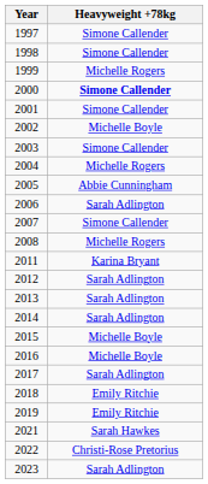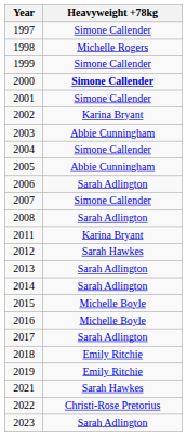 <table class="wikitable" style="text-align:center">
 <tr>
 <th width=50>Year</th>
 <th width=200>Heavyweight +78kg</th>
 </tr>
 <tr>
 <td>1997</td>
 <td><a href='#'>Simone Callender</a></td>
 </tr>
 <tr>
 <td>1998</td>
-<td><a href='#'>Simone Callender</a></td>
+<td><a href='#'>Michelle Rogers</a></td>
 </tr>
 <tr>
 <td>1999</td>
-<td><a href='#'>Michelle Rogers</a></td>
+<td><a href='#'>Simone Callender</a></td>
 </tr>
 <tr>
 <td>2000</td>
 <td><strong><a href='#'>Simone Callender</a></strong></td>
 </tr>
 <tr>
 <td>2001</td>
 <td><a href='#'>Simone Callender</a></td>
 </tr>
 <tr>
 <td>2002</td>
-<td><a href='#'>Michelle Boyle</a></td>
+<td><a href='#'>Karina Bryant</a></td>
 </tr>
 <tr>
 <td>2003</td>
-<td><a href='#'>Simone Callender</a></td>
+<td><a href='#'>Abbie Cunningham</a></td>
 </tr>
 <tr>
 <td>2004</td>
-<td><a href='#'>Michelle Rogers</a></td>
+<td><a href='#'>Simone Callender</a></td>
 </tr>
 <tr>
 <td>2005</td>
 <td><a href='#'>Abbie Cunningham</a></td>
 </tr>
 <tr>
 <td>2006</td>
 <td><a href='#'>Sarah Adlington</a></td>
 </tr>
 <tr>
 <td>2007</td>
 <td><a href='#'>Simone Callender</a></td>
 </tr>
 <tr>
 <td>2008</td>
-<td><a href='#'>Michelle Rogers</a></td>
+<td><a href='#'>Sarah Adlington</a></td>
 </tr>
 <tr>
 <td>2011</td>
 <td><a href='#'>Karina Bryant</a></td>
 </tr>
 <tr>
 <td>2012</td>
-<td><a href='#'>Sarah Adlington</a></td>
+<td><a href='#'>Sarah Hawkes</a></td>
 </tr>
 <tr>
 <td>2013</td>
 <td><a href='#'>Sarah Adlington</a></td>
 </tr>
 <tr>
 <td>2014</td>
 <td><a href='#'>Sarah Adlington</a></td>
 </tr>
 <tr>
 <td>2015</td>
 <td><a href='#'>Michelle Boyle</a></td>
 </tr>
 <tr>
 <td>2016</td>
 <td><a href='#'>Michelle Boyle</a></td>
 </tr>
 <tr>
 <td>2017</td>
 <td><a href='#'>Sarah Adlington</a></td>
 </tr>
 <tr>
 <td>2018</td>
 <td><a href='#'>Emily Ritchie</a></td>
 </tr>
 <tr>
 <td>2019</td>
 <td><a href='#'>Emily Ritchie</a></td>
 </tr>
 <tr>
 <td>2021</td>
 <td><a href='#'>Sarah Hawkes</a></td>
 </tr>
 <tr>
 <td>2022</td>
 <td><a href='#'>Christi-Rose Pretorius</a></td>
 </tr>
 <tr>
 <td>2023</td>
 <td><a href='#'>Sarah Adlington</a></td>
 </tr>
 </table>
